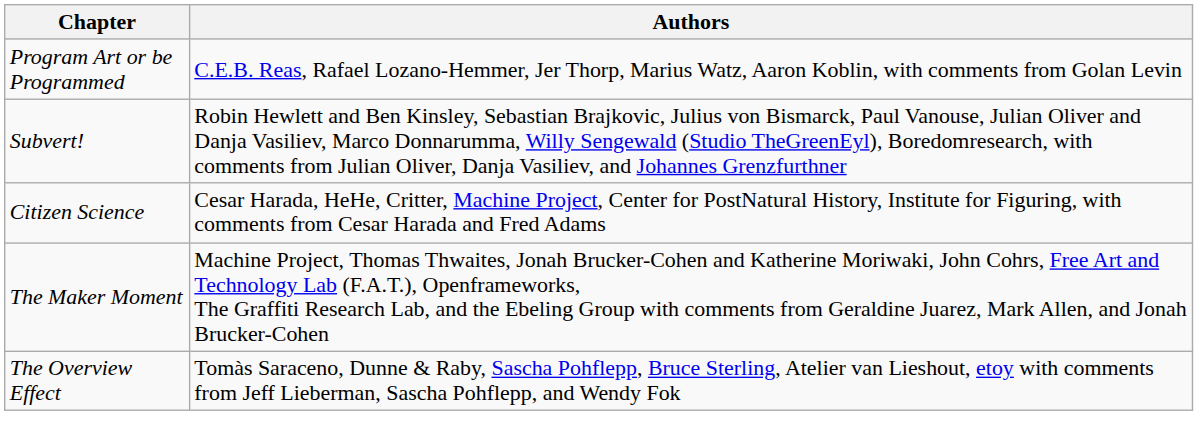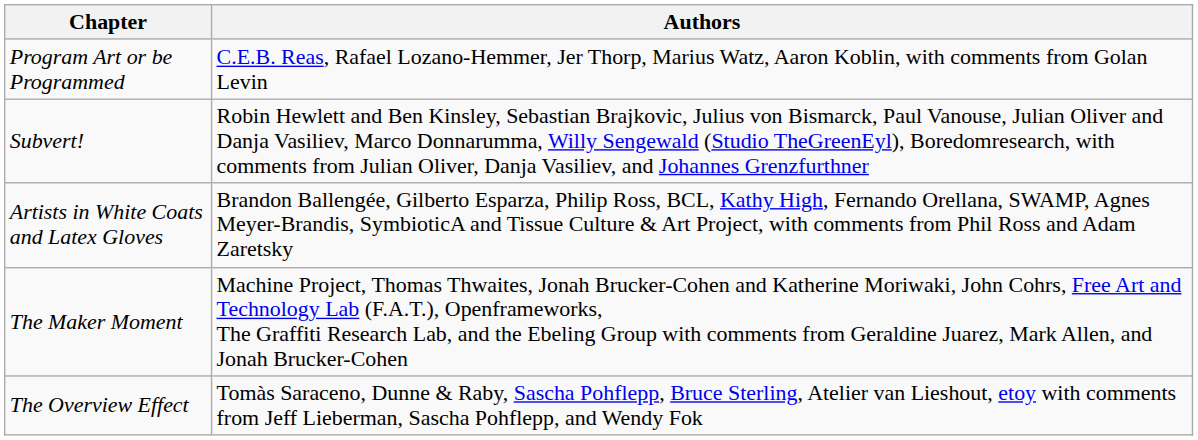 <table class="wikitable">
 <tr>
 <th>Chapter</th>
 <th>Authors</th>
 </tr>
 <tr>
 <td><em>Program Art or be Programmed</em></td>
 <td><a href='#'>C.E.B. Reas</a>, Rafael Lozano-Hemmer, Jer Thorp, Marius Watz, Aaron Koblin, with comments from Golan Levin</td>
 </tr>
 <tr>
 <td><em>Subvert!</em></td>
 <td>Robin Hewlett and Ben Kinsley, Sebastian Brajkovic, Julius von Bismarck, Paul Vanouse, Julian Oliver and Danja Vasiliev, Marco Donnarumma, <a href='#'>Willy Sengewald</a> (<a href='#'>Studio TheGreenEyl</a>), Boredomresearch, with comments from Julian Oliver, Danja Vasiliev, and <a href='#'>Johannes Grenzfurthner</a></td>
 </tr>
 <tr>
-<td><em>Citizen Science</em></td>
-<td>Cesar Harada, HeHe, Critter, <a href='#'>Machine Project</a>, Center for PostNatural History, Institute for Figuring, with comments from Cesar Harada and Fred Adams</td>
+<td><em>Artists in White Coats and Latex Gloves</em></td>
+<td>Brandon Ballengée, Gilberto Esparza, Philip Ross, BCL, <a href='#'>Kathy High</a>, Fernando Orellana, SWAMP, Agnes Meyer-Brandis, SymbioticA and Tissue Culture & Art Project, with comments from Phil Ross and Adam Zaretsky</td>
 </tr>
 <tr>
 <td><em>The Maker Moment</em></td>
 <td>Machine Project, Thomas Thwaites, Jonah Brucker-Cohen and Katherine Moriwaki, John Cohrs, <a href='#'>Free Art and Technology Lab</a> (F.A.T.), Openframeworks,<br>The Graffiti Research Lab, and the Ebeling Group with comments from Geraldine Juarez, Mark Allen, and Jonah Brucker-Cohen</td>
 </tr>
 <tr>
 <td><em>The Overview Effect</em></td>
 <td>Tomàs Saraceno, Dunne & Raby, <a href='#'>Sascha Pohflepp</a>, <a href='#'>Bruce Sterling</a>, Atelier van Lieshout, <a href='#'>etoy</a> with comments from Jeff Lieberman, Sascha Pohflepp, and Wendy Fok</td>
 </tr>
 </table>
